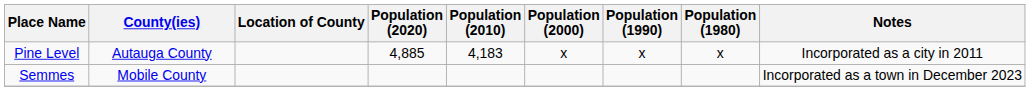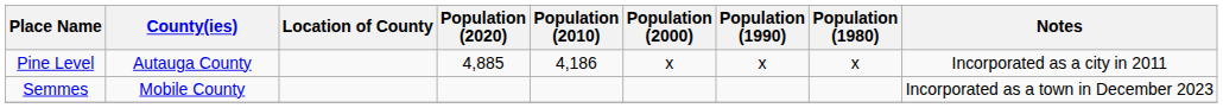 <table class="wikitable sortable" style="text-align:center;">
 <tr>
 <th>Place Name</th>
 <th style="width:10em;"><a href='#'>County(ies)</a><span></span></th>
 <th>Location of County</th>
 <th>Population<br>(2020)</th>
 <th>Population<br>(2010)</th>
 <th>Population<br>(2000)</th>
 <th>Population<br>(1990)</th>
 <th>Population<br>(1980)</th>
 <th>Notes</th>
 </tr>
 <tr>
 <td><a href='#'>Pine Level</a></td>
 <td><a href='#'>Autauga County</a></td>
 <td></td>
 <td>4,885</td>
-<td>4,183</td>
+<td>4,186</td>
 <td>x</td>
 <td>x</td>
 <td>x</td>
 <td>Incorporated as a city in 2011</td>
 </tr>
 <tr>
 <td><a href='#'>Semmes</a></td>
 <td><a href='#'>Mobile County</a></td>
 <td></td>
 <td></td>
 <td></td>
 <td></td>
 <td></td>
 <td></td>
 <td>Incorporated as a town in December 2023</td>
 </tr>
 <tr>
 </tr>
 </table>
